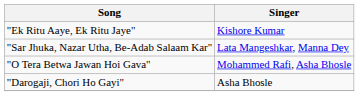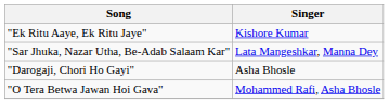 <table class="wikitable">
 <tr>
 <th>Song</th>
 <th>Singer</th>
 </tr>
 <tr>
 <td>"Ek Ritu Aaye, Ek Ritu Jaye"</td>
 <td><a href='#'>Kishore Kumar</a></td>
 </tr>
 <tr>
 <td>"Sar Jhuka, Nazar Utha, Be-Adab Salaam Kar"</td>
 <td><a href='#'>Lata Mangeshkar</a>, <a href='#'>Manna Dey</a></td>
 </tr>
 <tr>
+<td>"Darogaji, Chori Ho Gayi"</td>
+<td>Asha Bhosle</td>
+</tr>
+<tr>
 <td>"O Tera Betwa Jawan Hoi Gava"</td>
 <td><a href='#'>Mohammed Rafi</a>, <a href='#'>Asha Bhosle</a></td>
 </tr>
 <tr>
-<td>"Darogaji, Chori Ho Gayi"</td>
-<td>Asha Bhosle</td>
-</tr>
-<tr>
 </tr>
 </table>
